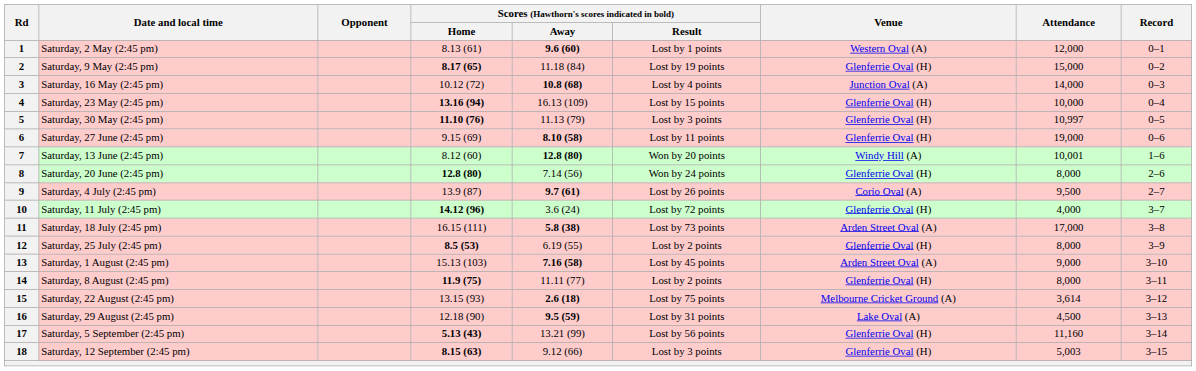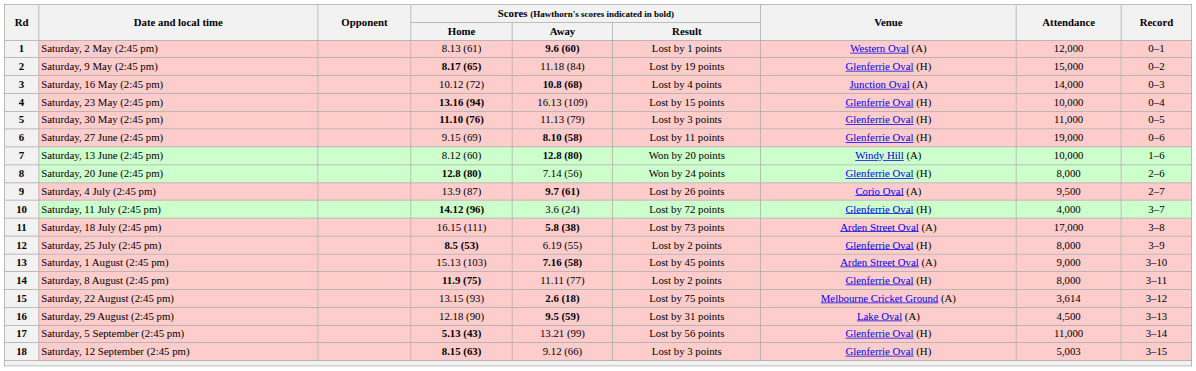 <table class="wikitable" style="font-size:90%; text-align:center; width: 100%; margin-left: auto; margin-right: auto">
 <tr>
 <th rowspan="2">Rd</th>
 <th rowspan="2">Date and local time</th>
 <th rowspan="2">Opponent</th>
 <th colspan="3">Scores <small>(Hawthorn's scores indicated in bold)</small></th>
 <th rowspan="2">Venue</th>
 <th rowspan="2">Attendance</th>
 <th rowspan="2">Record</th>
 </tr>
 <tr>
 <th>Home</th>
 <th>Away</th>
 <th>Result</th>
 </tr>
 <tr style="background:#fcc;">
 <th>1</th>
 <td align=left>Saturday, 2 May (2:45 pm)</td>
 <td align=left></td>
 <td>8.13 (61)</td>
 <td><strong>9.6 (60)</strong></td>
 <td>Lost by 1 points</td>
 <td><a href='#'>Western Oval</a> (A)</td>
 <td>12,000</td>
 <td>0–1</td>
 </tr>
 <tr style="background:#fcc;">
 <th>2</th>
 <td align=left>Saturday, 9 May (2:45 pm)</td>
 <td align=left></td>
 <td><strong>8.17 (65)</strong></td>
 <td>11.18 (84)</td>
 <td>Lost by 19 points</td>
 <td><a href='#'>Glenferrie Oval</a> (H)</td>
 <td>15,000</td>
 <td>0–2</td>
 </tr>
 <tr style="background:#fcc;">
 <th>3</th>
 <td align=left>Saturday, 16 May (2:45 pm)</td>
 <td align=left></td>
 <td>10.12 (72)</td>
 <td><strong>10.8 (68)</strong></td>
 <td>Lost by 4 points</td>
 <td><a href='#'>Junction Oval</a> (A)</td>
 <td>14,000</td>
 <td>0–3</td>
 </tr>
 <tr style="background:#fcc;">
 <th>4</th>
 <td align=left>Saturday, 23 May (2:45 pm)</td>
 <td align=left></td>
 <td><strong>13.16 (94)</strong></td>
 <td>16.13 (109)</td>
 <td>Lost by 15 points</td>
 <td><a href='#'>Glenferrie Oval</a> (H)</td>
 <td>10,000</td>
 <td>0–4</td>
 </tr>
 <tr style="background:#fcc;">
 <th>5</th>
 <td align=left>Saturday, 30 May (2:45 pm)</td>
 <td align=left></td>
 <td><strong>11.10 (76)</strong></td>
 <td>11.13 (79)</td>
 <td>Lost by 3 points</td>
 <td><a href='#'>Glenferrie Oval</a> (H)</td>
-<td>10,997</td>
+<td>11,000</td>
 <td>0–5</td>
 </tr>
 <tr style="background:#fcc;">
 <th>6</th>
 <td align=left>Saturday, 27 June (2:45 pm)</td>
 <td align=left></td>
 <td>9.15 (69)</td>
 <td><strong>8.10 (58)</strong></td>
 <td>Lost by 11 points</td>
 <td><a href='#'>Glenferrie Oval</a> (H)</td>
 <td>19,000</td>
 <td>0–6</td>
 </tr>
 <tr style="background:#cfc">
 <th>7</th>
 <td align=left>Saturday, 13 June (2:45 pm)</td>
 <td align=left></td>
 <td>8.12 (60)</td>
 <td><strong>12.8 (80)</strong></td>
 <td>Won by 20 points</td>
 <td><a href='#'>Windy Hill</a> (A)</td>
-<td>10,001</td>
+<td>10,000</td>
 <td>1–6</td>
 </tr>
 <tr style="background:#cfc">
 <th>8</th>
 <td align=left>Saturday, 20 June (2:45 pm)</td>
 <td align=left></td>
 <td><strong>12.8 (80)</strong></td>
 <td>7.14 (56)</td>
 <td>Won by 24 points</td>
 <td><a href='#'>Glenferrie Oval</a> (H)</td>
 <td>8,000</td>
 <td>2–6</td>
 </tr>
 <tr style="background:#fcc;">
 <th>9</th>
 <td align=left>Saturday, 4 July (2:45 pm)</td>
 <td align=left></td>
 <td>13.9 (87)</td>
 <td><strong>9.7 (61)</strong></td>
 <td>Lost by 26 points</td>
 <td><a href='#'>Corio Oval</a> (A)</td>
 <td>9,500</td>
 <td>2–7</td>
 </tr>
 <tr style="background:#cfc">
 <th>10</th>
 <td align=left>Saturday, 11 July (2:45 pm)</td>
 <td align=left></td>
 <td><strong>14.12 (96)</strong></td>
 <td>3.6 (24)</td>
 <td>Lost by 72 points</td>
 <td><a href='#'>Glenferrie Oval</a> (H)</td>
 <td>4,000</td>
 <td>3–7</td>
 </tr>
 <tr style="background:#fcc;">
 <th>11</th>
 <td align=left>Saturday, 18 July (2:45 pm)</td>
 <td align=left></td>
 <td>16.15 (111)</td>
 <td><strong>5.8 (38)</strong></td>
 <td>Lost by 73 points</td>
 <td><a href='#'>Arden Street Oval</a> (A)</td>
 <td>17,000</td>
 <td>3–8</td>
 </tr>
 <tr style="background:#fcc;">
 <th>12</th>
 <td align=left>Saturday, 25 July (2:45 pm)</td>
 <td align=left></td>
 <td><strong>8.5 (53)</strong></td>
 <td>6.19 (55)</td>
 <td>Lost by 2 points</td>
 <td><a href='#'>Glenferrie Oval</a> (H)</td>
 <td>8,000</td>
 <td>3–9</td>
 </tr>
 <tr style="background:#fcc;">
 <th>13</th>
 <td align=left>Saturday, 1 August (2:45 pm)</td>
 <td align=left></td>
 <td>15.13 (103)</td>
 <td><strong>7.16 (58)</strong></td>
 <td>Lost by 45 points</td>
 <td><a href='#'>Arden Street Oval</a> (A)</td>
 <td>9,000</td>
 <td>3–10</td>
 </tr>
 <tr style="background:#fcc;">
 <th>14</th>
 <td align=left>Saturday, 8 August (2:45 pm)</td>
 <td align=left></td>
 <td><strong>11.9 (75)</strong></td>
 <td>11.11 (77)</td>
 <td>Lost by 2 points</td>
 <td><a href='#'>Glenferrie Oval</a> (H)</td>
 <td>8,000</td>
 <td>3–11</td>
 </tr>
 <tr style="background:#fcc;">
 <th>15</th>
 <td align=left>Saturday, 22 August (2:45 pm)</td>
 <td align=left></td>
 <td>13.15 (93)</td>
 <td><strong>2.6 (18)</strong></td>
 <td>Lost by 75 points</td>
 <td><a href='#'>Melbourne Cricket Ground</a> (A)</td>
 <td>3,614</td>
 <td>3–12</td>
 </tr>
 <tr style="background:#fcc;">
 <th>16</th>
 <td align=left>Saturday, 29 August (2:45 pm)</td>
 <td align=left></td>
 <td>12.18 (90)</td>
 <td><strong>9.5 (59)</strong></td>
 <td>Lost by 31 points</td>
 <td><a href='#'>Lake Oval</a> (A)</td>
 <td>4,500</td>
 <td>3–13</td>
 </tr>
 <tr style="background:#fcc;">
 <th>17</th>
 <td align=left>Saturday, 5 September (2:45 pm)</td>
 <td align=left></td>
 <td><strong>5.13 (43)</strong></td>
 <td>13.21 (99)</td>
 <td>Lost by 56 points</td>
 <td><a href='#'>Glenferrie Oval</a> (H)</td>
-<td>11,160</td>
+<td>11,000</td>
 <td>3–14</td>
 </tr>
 <tr style="background:#fcc;">
 <th>18</th>
 <td align=left>Saturday, 12 September (2:45 pm)</td>
 <td align=left></td>
 <td><strong>8.15 (63)</strong></td>
 <td>9.12 (66)</td>
 <td>Lost by 3 points</td>
 <td><a href='#'>Glenferrie Oval</a> (H)</td>
 <td>5,003</td>
 <td>3–15</td>
 </tr>
 <tr>
 <th colspan="9"></th>
 </tr>
 </table>
